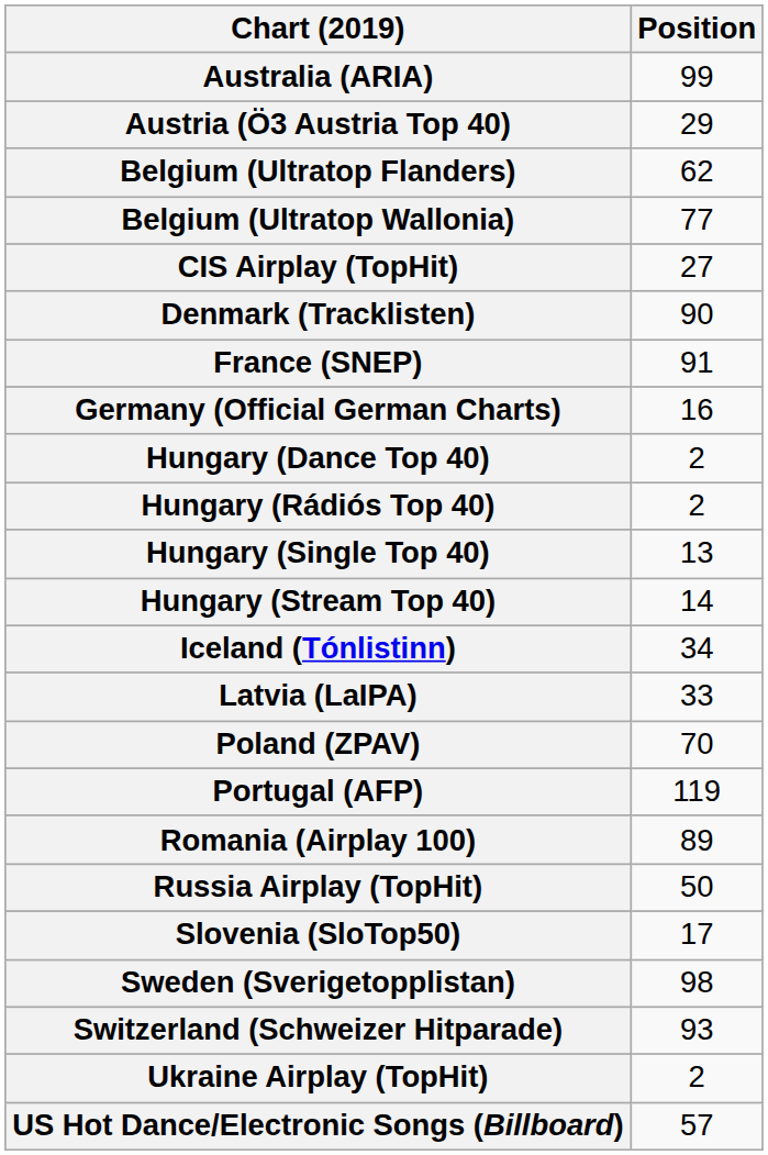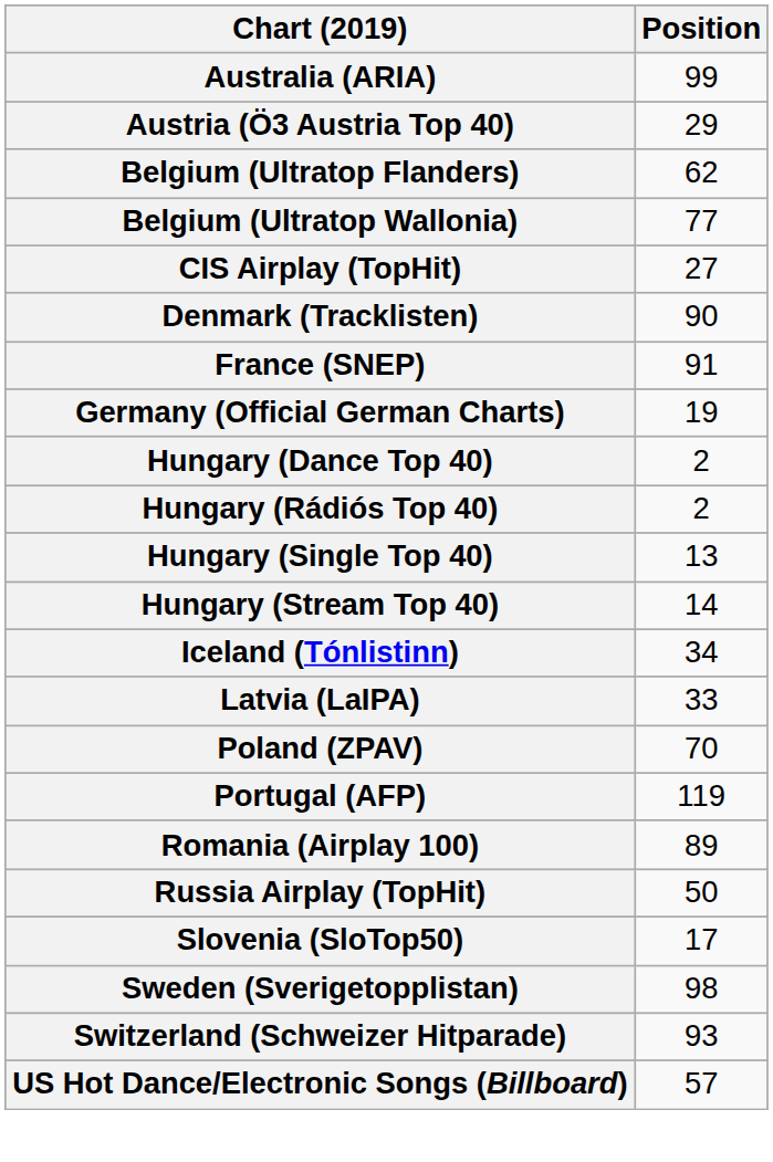 <table class="wikitable sortable plainrowheaders" style="text-align:center">
 <tr>
 <th scope="col">Chart (2019)</th>
 <th scope="col">Position</th>
 </tr>
 <tr>
 <th scope="row">Australia (ARIA)</th>
 <td>99</td>
 </tr>
 <tr>
 <th scope="row">Austria (Ö3 Austria Top 40)</th>
 <td>29</td>
 </tr>
 <tr>
 <th scope="row">Belgium (Ultratop Flanders)</th>
 <td>62</td>
 </tr>
 <tr>
 <th scope="row">Belgium (Ultratop Wallonia)</th>
 <td>77</td>
 </tr>
 <tr>
 <th scope="row">CIS Airplay (TopHit)</th>
 <td>27</td>
 </tr>
 <tr>
 <th scope="row">Denmark (Tracklisten)</th>
 <td>90</td>
 </tr>
 <tr>
 <th scope="row">France (SNEP)</th>
 <td>91</td>
 </tr>
 <tr>
 <th scope="row">Germany (Official German Charts)</th>
-<td>16</td>
+<td>19</td>
 </tr>
 <tr>
 <th scope="row">Hungary (Dance Top 40)</th>
 <td>2</td>
 </tr>
 <tr>
 <th scope="row">Hungary (Rádiós Top 40)</th>
 <td>2</td>
 </tr>
 <tr>
 <th scope="row">Hungary (Single Top 40)</th>
 <td>13</td>
 </tr>
 <tr>
 <th scope="row">Hungary (Stream Top 40)</th>
 <td>14</td>
 </tr>
 <tr>
 <th scope="row">Iceland (<a href='#'>Tónlistinn</a>)</th>
 <td>34</td>
 </tr>
 <tr>
 <th scope="row">Latvia (LaIPA)</th>
 <td>33</td>
 </tr>
 <tr>
 <th scope="row">Poland (ZPAV)</th>
 <td>70</td>
 </tr>
 <tr>
 <th scope="row">Portugal (AFP)</th>
 <td>119</td>
 </tr>
 <tr>
 <th scope="row">Romania (Airplay 100)</th>
 <td>89</td>
 </tr>
 <tr>
 <th scope="row">Russia Airplay (TopHit)</th>
 <td>50</td>
 </tr>
 <tr>
 <th scope="row">Slovenia (SloTop50)</th>
 <td>17</td>
 </tr>
 <tr>
 <th scope="row">Sweden (Sverigetopplistan)</th>
 <td>98</td>
 </tr>
 <tr>
 <th scope="row">Switzerland (Schweizer Hitparade)</th>
 <td>93</td>
 </tr>
 <tr>
-<th scope="row">Ukraine Airplay (TopHit)</th>
-<td>2</td>
-</tr>
-<tr>
 <th scope="row">US Hot Dance/Electronic Songs (<em>Billboard</em>)</th>
 <td>57</td>
 </tr>
 </table>
